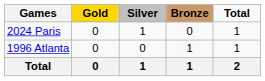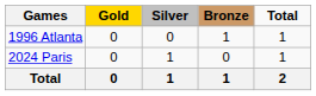 <table class="wikitable">
 <tr align=center>
 <th>Games</th>
 <td width=60 bgcolor=gold><strong>Gold</strong></td>
 <td width=60 bgcolor=silver><strong>Silver</strong></td>
 <td width=60 bgcolor=cc9966><strong>Bronze</strong></td>
 <td width=60><strong>Total</strong></td>
 </tr>
 <tr align=center>
+<td align=left><a href='#'>1996 Atlanta</a></td>
+<td>0</td>
+<td>0</td>
+<td>1</td>
+<td>1</td>
+</tr>
+<tr align=center>
 <td align=left><a href='#'>2024 Paris</a></td>
 <td>0</td>
 <td>1</td>
 <td>0</td>
-<td>1</td>
-</tr>
-<tr align=center>
-<td align=left><a href='#'>1996 Atlanta</a></td>
-<td>0</td>
-<td>0</td>
-<td>1</td>
 <td>1</td>
 </tr>
 <tr align=center>
 <th>Total</th>
 <th>0</th>
 <th>1</th>
 <th>1</th>
 <th>2</th>
 </tr>
 </table>
